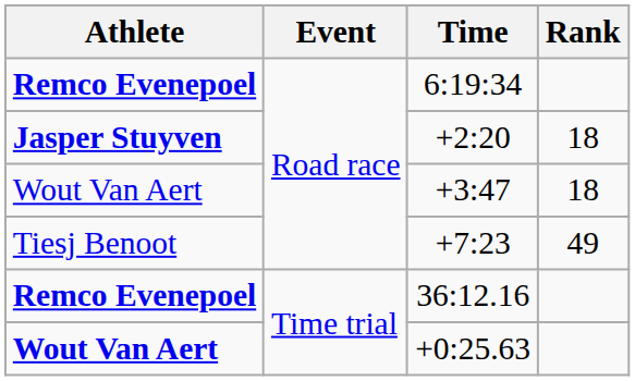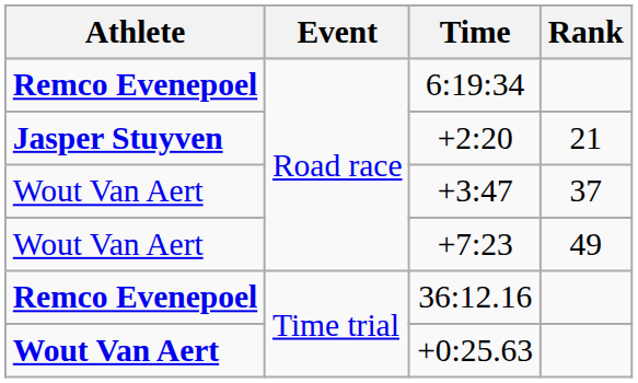 <table class=wikitable style=font-size:95%;text-align:center>
 <tr>
 <th>Athlete</th>
 <th>Event</th>
 <th>Time</th>
 <th>Rank</th>
 </tr>
 <tr align=center>
 <td align=left><strong><a href='#'>Remco Evenepoel</a></strong></td>
 <td align=left rowspan=4><a href='#'>Road race</a></td>
 <td>6:19:34</td>
 <td></td>
 </tr>
 <tr align=center>
 <td align=left><strong><a href='#'>Jasper Stuyven</a></strong></td>
 <td>+2:20</td>
-<td>18</td>
+<td>21</td>
 </tr>
 <tr align=center>
 <td align=left><a href='#'>Wout Van Aert</a></td>
 <td>+3:47</td>
-<td>18</td>
+<td>37</td>
 </tr>
 <tr align=center>
-<td align=left><a href='#'>Tiesj Benoot</a></td>
+<td align=left><a href='#'>Wout Van Aert</a></td>
 <td>+7:23</td>
 <td>49</td>
 </tr>
 <tr align=center>
 <td align=left><strong><a href='#'>Remco Evenepoel</a></strong></td>
 <td align=left rowspan=2><a href='#'>Time trial</a></td>
 <td>36:12.16</td>
 <td></td>
 </tr>
 <tr align=center>
 <td align=left><strong><a href='#'>Wout Van Aert</a></strong></td>
 <td>+0:25.63</td>
 <td></td>
 </tr>
 </table>
